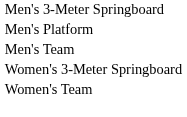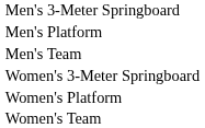 <table>
 <tr>
 <td>Men's 3-Meter Springboard</td>
 <td></td>
 <td></td>
 <td></td>
 </tr>
 <tr>
 <td>Men's Platform</td>
 <td></td>
 <td></td>
 <td></td>
 </tr>
 <tr>
 <td>Men's Team</td>
 <td></td>
 <td></td>
 <td></td>
 </tr>
 <tr>
 <td>Women's 3-Meter Springboard</td>
 <td></td>
 <td></td>
 <td></td>
 </tr>
 <tr>
+<td>Women's Platform</td>
+<td></td>
+<td></td>
+<td></td>
+</tr>
+<tr>
 <td>Women's Team</td>
 <td></td>
 <td></td>
 <td></td>
 </tr>
 </table>
